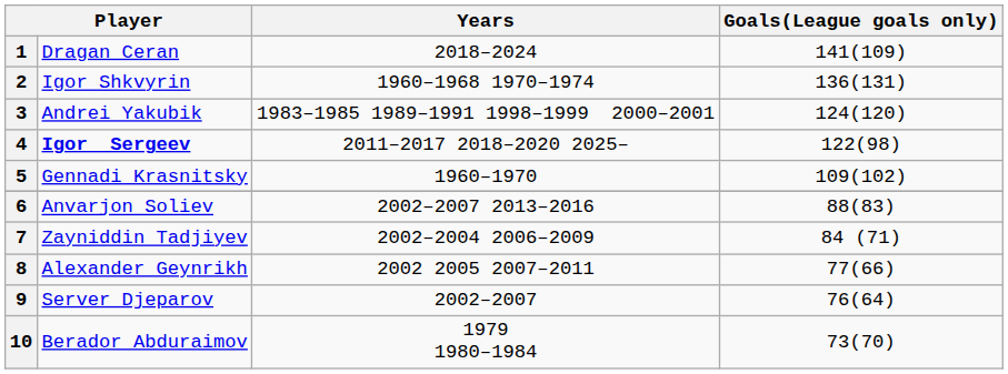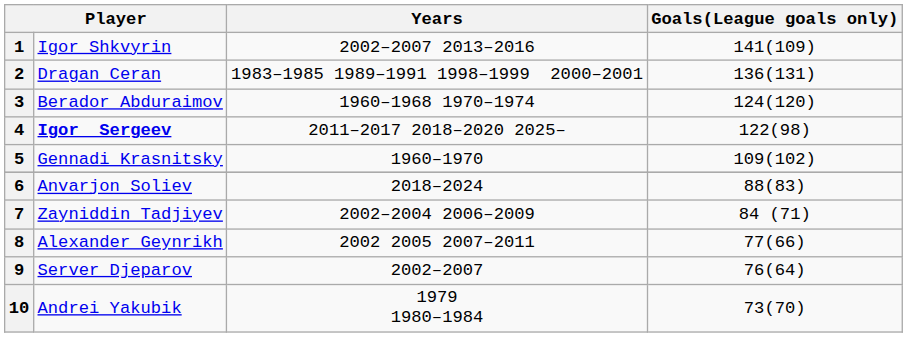 <table class="wikitable">
 <tr>
 <th colspan=2>Player</th>
 <th>Years</th>
 <th>Goals(League goals only)</th>
 </tr>
 <tr>
 <th>1</th>
-<td> <a href='#'>Dragan Ceran</a></td>
-<td style="text-align:center;">2018–2024</td>
+<td> <a href='#'>Igor Shkvyrin</a></td>
+<td style="text-align:center;">2002–2007 2013–2016</td>
 <td style="text-align:center;">141(109)</td>
 </tr>
 <tr>
 <th>2</th>
-<td> <a href='#'>Igor Shkvyrin</a></td>
-<td style="text-align:center;">1960–1968 1970–1974</td>
+<td> <a href='#'>Dragan Ceran</a></td>
+<td style="text-align:center;">1983–1985 1989–1991 1998–1999  2000–2001</td>
 <td style="text-align:center;">136(131)</td>
 </tr>
 <tr>
 <th>3</th>
-<td> <a href='#'>Andrei Yakubik</a></td>
-<td style="text-align:center;">1983–1985 1989–1991 1998–1999  2000–2001</td>
+<td> <a href='#'>Berador Abduraimov</a></td>
+<td style="text-align:center;">1960–1968 1970–1974</td>
 <td style="text-align:center;">124(120)</td>
 </tr>
 <tr>
 <th>4</th>
 <td> <strong><a href='#'>Igor  Sergeev</a></strong></td>
 <td style="text-align:center;">2011–2017 2018–2020 2025–</td>
 <td style="text-align:center;">122(98)</td>
 </tr>
 <tr>
 <th>5</th>
 <td> <a href='#'>Gennadi Krasnitsky</a></td>
 <td style="text-align:center;">1960–1970</td>
 <td style="text-align:center;">109(102)</td>
 </tr>
 <tr>
 </tr>
 <tr>
 <th>6</th>
 <td> <a href='#'>Anvarjon Soliev</a></td>
-<td style="text-align:center;">2002–2007 2013–2016</td>
+<td style="text-align:center;">2018–2024</td>
 <td style="text-align:center;">88(83)</td>
 </tr>
 <tr>
 <th>7</th>
 <td> <a href='#'>Zayniddin Tadjiyev</a></td>
 <td style="text-align:center;">2002–2004 2006–2009</td>
 <td style="text-align:center;">84 (71)</td>
 </tr>
 <tr>
 <th>8</th>
 <td> <a href='#'>Alexander Geynrikh</a></td>
 <td style="text-align:center;">2002 2005 2007–2011</td>
 <td style="text-align:center;">77(66)</td>
 </tr>
 <tr>
 <th>9</th>
 <td> <a href='#'>Server Djeparov</a></td>
 <td style="text-align:center;">2002–2007</td>
 <td style="text-align:center;">76(64)</td>
 </tr>
 <tr>
 <th>10</th>
-<td> <a href='#'>Berador Abduraimov</a></td>
+<td> <a href='#'>Andrei Yakubik</a></td>
 <td style="text-align:center;">1979<br>1980–1984</td>
 <td style="text-align:center;">73(70)</td>
 </tr>
 </table>
